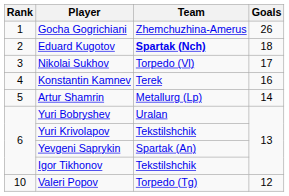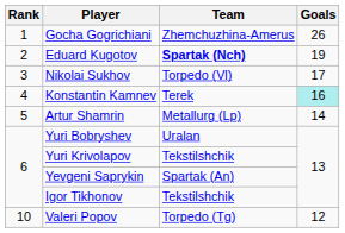 <table class="wikitable">
 <tr>
 <th>Rank</th>
 <th>Player</th>
 <th>Team</th>
 <th>Goals</th>
 </tr>
 <tr>
 <td align=center>1</td>
 <td> <a href='#'>Gocha Gogrichiani</a></td>
 <td><a href='#'>Zhemchuzhina-Amerus</a></td>
 <td align=center>26</td>
 </tr>
 <tr>
 <td align=center>2</td>
 <td> <a href='#'>Eduard Kugotov</a></td>
 <td><strong><a href='#'>Spartak (Nch)</a></strong></td>
-<td align=center>18</td>
+<td align=center>19</td>
 </tr>
 <tr>
 <td align=center>3</td>
 <td> <a href='#'>Nikolai Sukhov</a></td>
 <td><a href='#'>Torpedo (Vl)</a></td>
 <td align=center>17</td>
 </tr>
 <tr>
 <td align=center>4</td>
 <td> <a href='#'>Konstantin Kamnev</a></td>
 <td><a href='#'>Terek</a></td>
-<td align=center>16</td>
+<td align=center style="background: paleturquoise;">16</td>
 </tr>
 <tr>
 <td align=center>5</td>
 <td> <a href='#'>Artur Shamrin</a></td>
 <td><a href='#'>Metallurg (Lp)</a></td>
 <td align=center>14</td>
 </tr>
 <tr>
 <td rowspan=4 align=center>6</td>
 <td> <a href='#'>Yuri Bobryshev</a></td>
 <td><a href='#'>Uralan</a></td>
 <td rowspan=4 align=center>13</td>
 </tr>
 <tr>
 <td> <a href='#'>Yuri Krivolapov</a></td>
 <td><a href='#'>Tekstilshchik</a></td>
 </tr>
 <tr>
 <td> <a href='#'>Yevgeni Saprykin</a></td>
 <td><a href='#'>Spartak (An)</a></td>
 </tr>
 <tr>
 <td> <a href='#'>Igor Tikhonov</a></td>
 <td><a href='#'>Tekstilshchik</a></td>
 </tr>
 <tr>
 <td align=center>10</td>
 <td> <a href='#'>Valeri Popov</a></td>
 <td><a href='#'>Torpedo (Tg)</a></td>
 <td align=center>12</td>
 </tr>
 </table>
